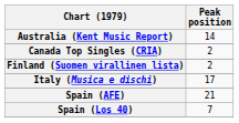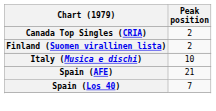 <table class="wikitable sortable plainrowheaders" style="text-align:center">
 <tr>
 <th scope="col">Chart (1979)</th>
 <th scope="col">Peak<br>position</th>
-</tr>
-<tr>
-<th scope="row">Australia (<a href='#'>Kent Music Report</a>)</th>
-<td>14</td>
 </tr>
 <tr>
 </tr>
 <tr>
 </tr>
 <tr>
 <th scope="row">Canada Top Singles (<a href='#'>CRIA</a>)</th>
 <td>2</td>
 </tr>
 <tr>
 </tr>
 <tr>
 </tr>
 <tr>
 <th scope="row">Finland (<a href='#'>Suomen virallinen lista</a>)</th>
 <td>2</td>
 </tr>
 <tr>
 </tr>
 <tr>
 <th scope="row">Italy (<em><a href='#'>Musica e dischi</a></em>)</th>
-<td>17</td>
+<td>10</td>
 </tr>
 <tr>
 </tr>
 <tr>
 </tr>
 <tr>
 </tr>
 <tr>
 </tr>
 <tr>
 <th scope="row">Spain (<a href='#'>AFE</a>)</th>
 <td>21</td>
 </tr>
 <tr>
 <th scope="row">Spain (<a href='#'>Los 40</a>)</th>
 <td>7</td>
 </tr>
 <tr>
 </tr>
 <tr>
 </tr>
 <tr>
 </tr>
 <tr>
 </tr>
 <tr>
 </tr>
 <tr>
 </tr>
 <tr>
 </tr>
 </table>
